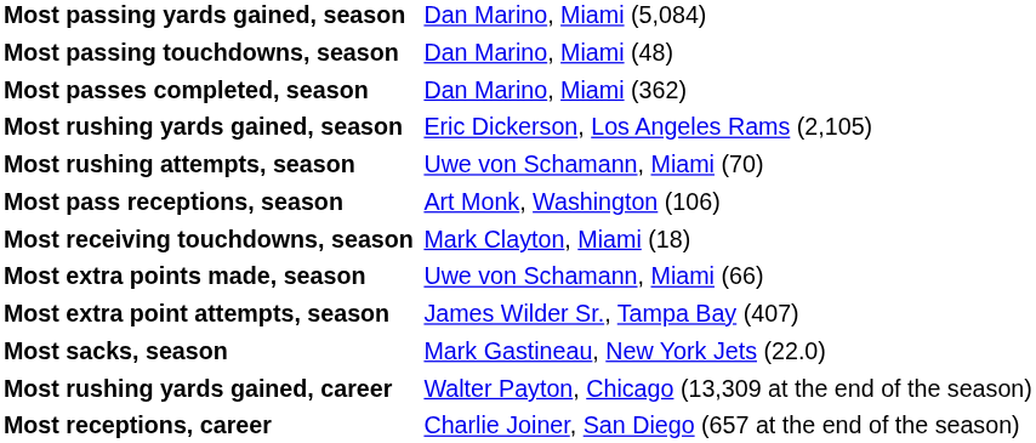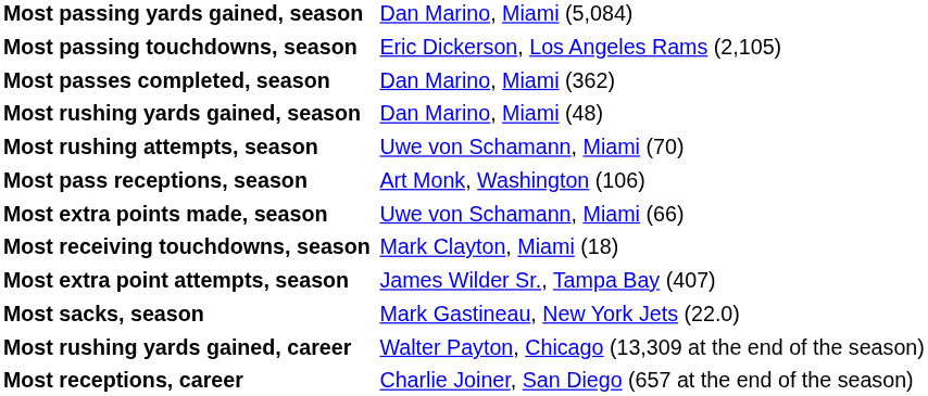 <table cellpadding="3" cellspacing="1">
 <tr>
 <td><strong>Most passing yards gained, season</strong></td>
 <td><a href='#'>Dan Marino</a>, <a href='#'>Miami</a> (5,084)</td>
 </tr>
 <tr>
 <td><strong>Most passing touchdowns, season</strong></td>
-<td><a href='#'>Dan Marino</a>, <a href='#'>Miami</a> (48)</td>
+<td><a href='#'>Eric Dickerson</a>, <a href='#'>Los Angeles Rams</a> (2,105)</td>
 </tr>
 <tr>
 <td><strong>Most passes completed, season</strong></td>
 <td><a href='#'>Dan Marino</a>, <a href='#'>Miami</a> (362)</td>
 </tr>
 <tr>
 <td><strong>Most rushing yards gained, season</strong></td>
-<td><a href='#'>Eric Dickerson</a>, <a href='#'>Los Angeles Rams</a> (2,105)</td>
+<td><a href='#'>Dan Marino</a>, <a href='#'>Miami</a> (48)</td>
 </tr>
 <tr>
 <td><strong>Most rushing attempts, season</strong></td>
 <td><a href='#'>Uwe von Schamann</a>, <a href='#'>Miami</a> (70)</td>
 </tr>
 <tr>
 <td><strong>Most pass receptions, season</strong></td>
 <td><a href='#'>Art Monk</a>, <a href='#'>Washington</a> (106)</td>
 </tr>
 <tr>
+<td><strong>Most extra points made, season</strong></td>
+<td><a href='#'>Uwe von Schamann</a>, <a href='#'>Miami</a> (66)</td>
+</tr>
+<tr>
 <td><strong>Most receiving touchdowns, season</strong></td>
 <td><a href='#'>Mark Clayton</a>, <a href='#'>Miami</a> (18)</td>
-</tr>
-<tr>
-<td><strong>Most extra points made, season</strong></td>
-<td><a href='#'>Uwe von Schamann</a>, <a href='#'>Miami</a> (66)</td>
 </tr>
 <tr>
 <td><strong>Most extra point attempts, season</strong></td>
 <td><a href='#'>James Wilder Sr.</a>, <a href='#'>Tampa Bay</a> (407)</td>
 </tr>
 <tr>
 <td><strong>Most sacks, season</strong></td>
 <td><a href='#'>Mark Gastineau</a>, <a href='#'>New York Jets</a> (22.0)</td>
 </tr>
 <tr>
 <td><strong>Most rushing yards gained, career</strong></td>
 <td><a href='#'>Walter Payton</a>, <a href='#'>Chicago</a> (13,309 at the end of the season)</td>
 </tr>
 <tr>
 <td><strong>Most receptions, career</strong></td>
 <td><a href='#'>Charlie Joiner</a>, <a href='#'>San Diego</a> (657 at the end of the season)</td>
 </tr>
 </table>
